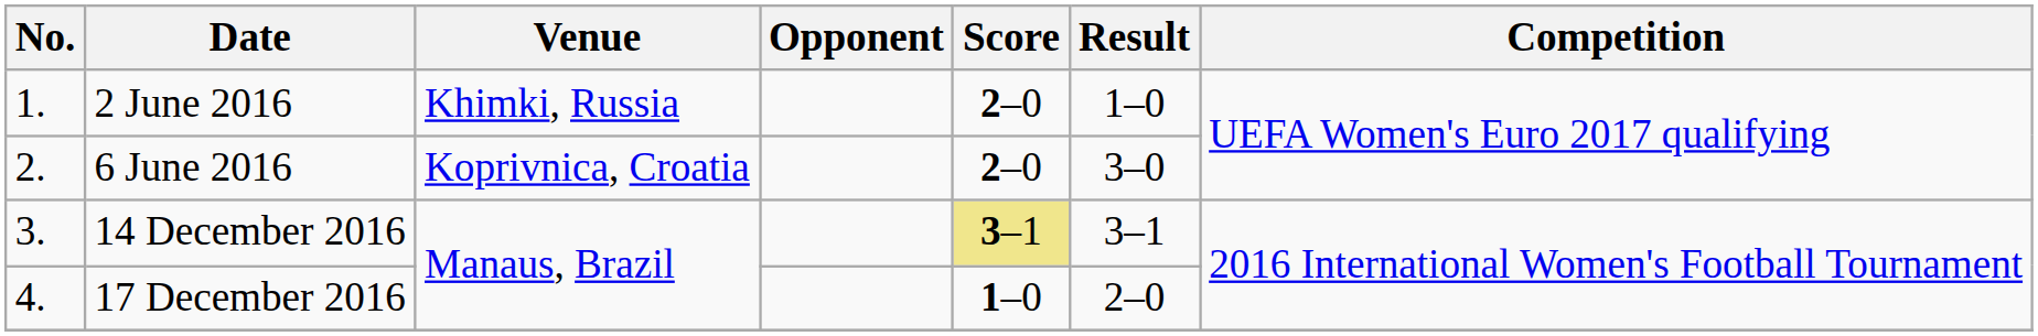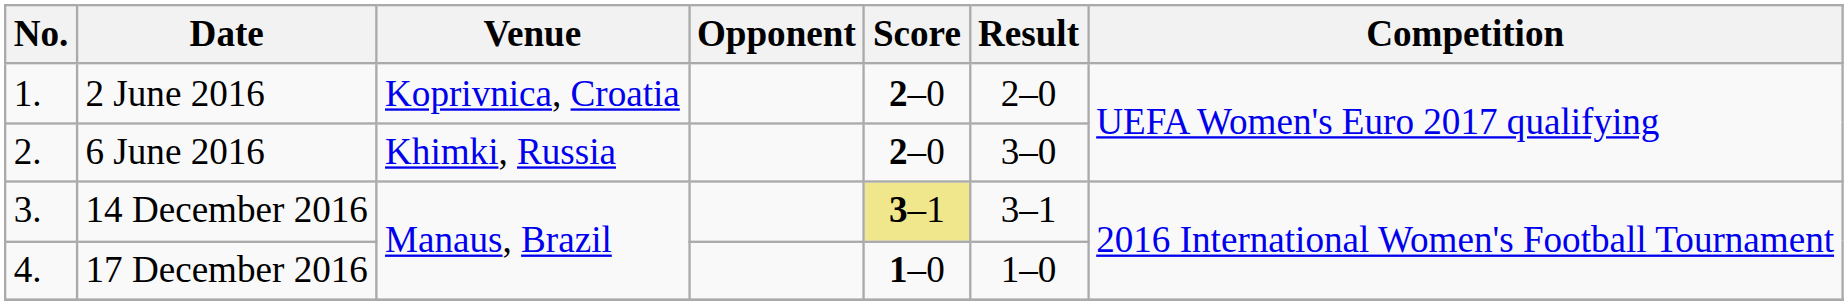 <table class="wikitable">
 <tr>
 <th>No.</th>
 <th>Date</th>
 <th>Venue</th>
 <th>Opponent</th>
 <th>Score</th>
 <th>Result</th>
 <th>Competition</th>
 </tr>
 <tr>
 <td>1.</td>
 <td>2 June 2016</td>
-<td><a href='#'>Khimki</a>, <a href='#'>Russia</a></td>
+<td><a href='#'>Koprivnica</a>, <a href='#'>Croatia</a></td>
 <td></td>
 <td align=center><strong>2</strong>–0</td>
-<td align=center>1–0</td>
+<td align=center>2–0</td>
 <td rowspan=2><a href='#'>UEFA Women's Euro 2017 qualifying</a></td>
 </tr>
 <tr>
 <td>2.</td>
 <td>6 June 2016</td>
-<td><a href='#'>Koprivnica</a>, <a href='#'>Croatia</a></td>
+<td><a href='#'>Khimki</a>, <a href='#'>Russia</a></td>
 <td></td>
 <td align=center><strong>2</strong>–0</td>
 <td align=center>3–0</td>
 </tr>
 <tr>
 <td>3.</td>
 <td>14 December 2016</td>
 <td rowspan=2><a href='#'>Manaus</a>, <a href='#'>Brazil</a></td>
 <td></td>
 <td align=center style="background: khaki;"><strong>3</strong>–1</td>
 <td align=center>3–1</td>
 <td rowspan=2><a href='#'>2016 International Women's Football Tournament</a></td>
 </tr>
 <tr>
 <td>4.</td>
 <td>17 December 2016</td>
 <td></td>
 <td align=center><strong>1</strong>–0</td>
-<td align=center>2–0</td>
+<td align=center>1–0</td>
 </tr>
 <tr>
 </tr>
 </table>
